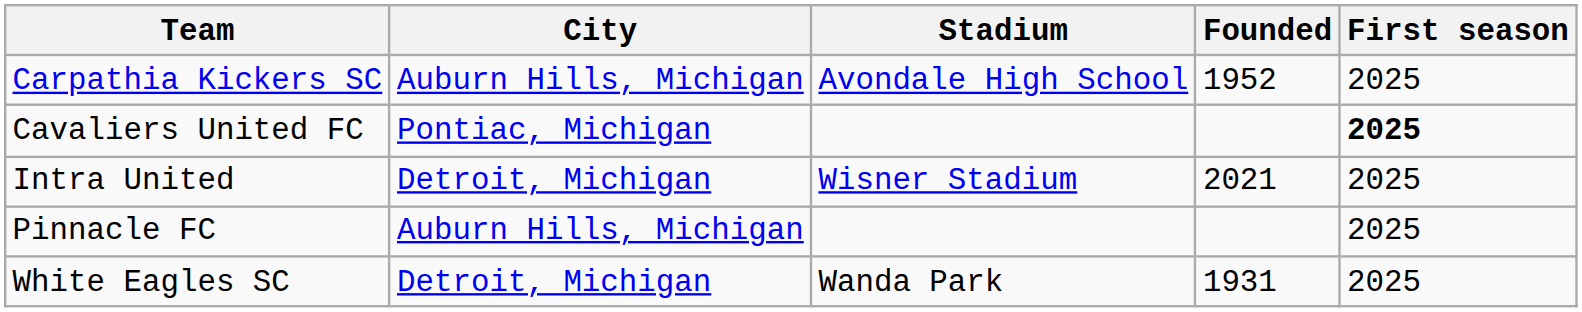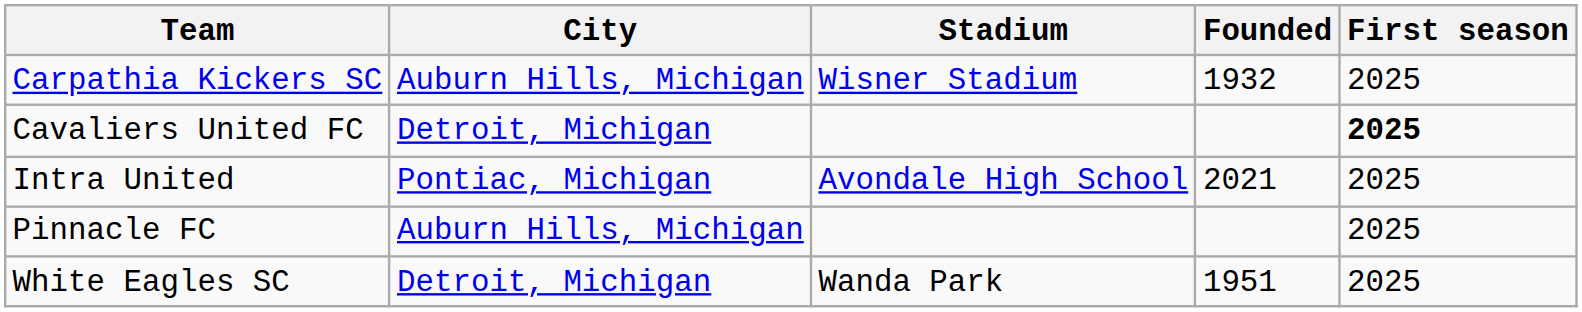 <table class="wikitable sortable">
 <tr>
 <th scope="col">Team</th>
 <th scope="col">City</th>
 <th scope="col">Stadium</th>
 <th scope="col">Founded</th>
 <th scope="col">First season</th>
 </tr>
 <tr>
 <td><a href='#'>Carpathia Kickers SC</a></td>
 <td><a href='#'>Auburn Hills, Michigan</a></td>
-<td><a href='#'>Avondale High School</a></td>
-<td>1952</td>
+<td><a href='#'>Wisner Stadium</a></td>
+<td>1932</td>
 <td>2025</td>
 </tr>
 <tr>
 <td>Cavaliers United FC</td>
-<td><a href='#'>Pontiac, Michigan</a></td>
+<td><a href='#'>Detroit, Michigan</a></td>
 <td></td>
 <td></td>
 <td><strong>2025</strong></td>
 </tr>
 <tr>
 <td>Intra United</td>
-<td><a href='#'>Detroit, Michigan</a></td>
-<td><a href='#'>Wisner Stadium</a></td>
+<td><a href='#'>Pontiac, Michigan</a></td>
+<td><a href='#'>Avondale High School</a></td>
 <td>2021</td>
 <td>2025</td>
 </tr>
 <tr>
 <td>Pinnacle FC</td>
 <td><a href='#'>Auburn Hills, Michigan</a></td>
 <td></td>
 <td></td>
 <td>2025</td>
 </tr>
 <tr>
 <td>White Eagles SC</td>
 <td><a href='#'>Detroit, Michigan</a></td>
 <td>Wanda Park</td>
-<td>1931</td>
+<td>1951</td>
 <td>2025</td>
 </tr>
 </table>
